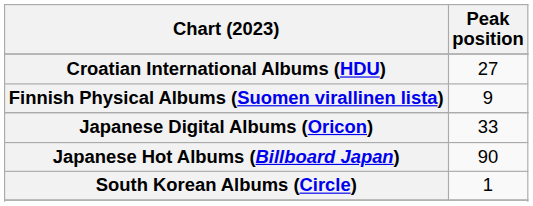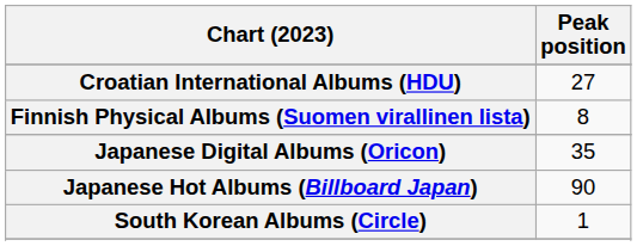 <table class="wikitable sortable plainrowheaders" style="text-align:center;">
 <tr>
 <th scope="col">Chart (2023)</th>
 <th scope="col">Peak<br>position</th>
 </tr>
 <tr>
 </tr>
 <tr>
 </tr>
 <tr>
 <th scope="row">Croatian International Albums (<a href='#'>HDU</a>)</th>
 <td>27</td>
 </tr>
 <tr>
 <th scope="row">Finnish Physical Albums (<a href='#'>Suomen virallinen lista</a>)</th>
-<td>9</td>
+<td>8</td>
 </tr>
 <tr>
 </tr>
 <tr>
 </tr>
 <tr>
 <th scope="row">Japanese Digital Albums (<a href='#'>Oricon</a>)</th>
-<td>33</td>
+<td>35</td>
 </tr>
 <tr>
 <th scope="row">Japanese Hot Albums (<em><a href='#'>Billboard Japan</a></em>)</th>
 <td>90</td>
 </tr>
 <tr>
 <th scope="row">South Korean Albums (<a href='#'>Circle</a>)</th>
 <td>1</td>
 </tr>
 <tr>
 </tr>
 <tr>
 </tr>
 <tr>
 </tr>
 </table>
